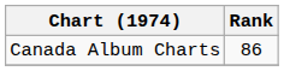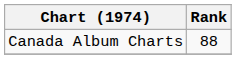 <table class="wikitable sortable">
 <tr>
 <th>Chart (1974)</th>
 <th style="text-align:center;">Rank</th>
 </tr>
 <tr>
 <td>Canada Album Charts</td>
-<td style="text-align:center;">86</td>
+<td style="text-align:center;">88</td>
 </tr>
 <tr>
 </tr>
 </table>
